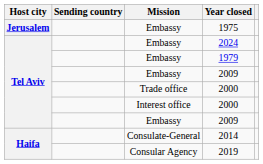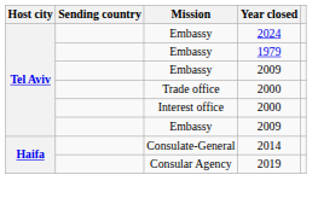 <table class="wikitable plainrowheaders">
 <tr>
 <th scope="col">Host city</th>
 <th scope="col">Sending country</th>
 <th scope="col">Mission</th>
 <th scope="col">Year closed</th>
 <th scope="col"></th>
-</tr>
-<tr>
-<th><a href='#'>Jerusalem</a></th>
-<td></td>
-<td style="text-align:center;">Embassy</td>
-<td style="text-align:center;">1975</td>
-<td style="text-align:center;"></td>
 </tr>
 <tr>
 <th rowspan="6"><a href='#'>Tel Aviv</a></th>
 <td></td>
 <td style="text-align:center;">Embassy</td>
 <td style="text-align:center;"><a href='#'>2024</a></td>
 <td style="text-align:center;"></td>
 </tr>
 <tr>
 <td></td>
 <td style="text-align:center;">Embassy</td>
 <td style="text-align:center;"><a href='#'>1979</a></td>
 <td style="text-align:center;"></td>
 </tr>
 <tr>
 <td></td>
 <td style="text-align:center;">Embassy</td>
 <td style="text-align:center;">2009</td>
 <td style="text-align:center;"></td>
 </tr>
 <tr>
 <td></td>
 <td style="text-align:center;">Trade office</td>
 <td style="text-align:center;">2000</td>
 <td style="text-align:center;"></td>
 </tr>
 <tr>
 <td></td>
 <td style="text-align:center;">Interest office</td>
 <td style="text-align:center;">2000</td>
 <td style="text-align:center;"></td>
 </tr>
 <tr>
 <td></td>
 <td style="text-align:center;">Embassy</td>
 <td style="text-align:center;">2009</td>
 <td style="text-align:center;"></td>
 </tr>
 <tr>
 <th rowspan="2"><a href='#'>Haifa</a></th>
 <td></td>
 <td style="text-align:center;">Consulate-General</td>
 <td style="text-align:center;">2014</td>
 <td></td>
 </tr>
 <tr>
 <td></td>
 <td style="text-align:center;">Consular Agency</td>
 <td style="text-align:center;">2019</td>
 <td style="text-align:center;"></td>
 </tr>
 </table>
